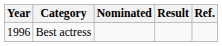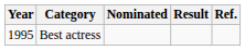 <table class="wikitable">
 <tr>
 <th>Year</th>
 <th>Category</th>
 <th>Nominated</th>
 <th>Result</th>
 <th>Ref.</th>
 </tr>
 <tr>
-<td>1996</td>
+<td>1995</td>
 <td>Best actress</td>
 <td></td>
 <td></td>
 <td></td>
 </tr>
 </table>
